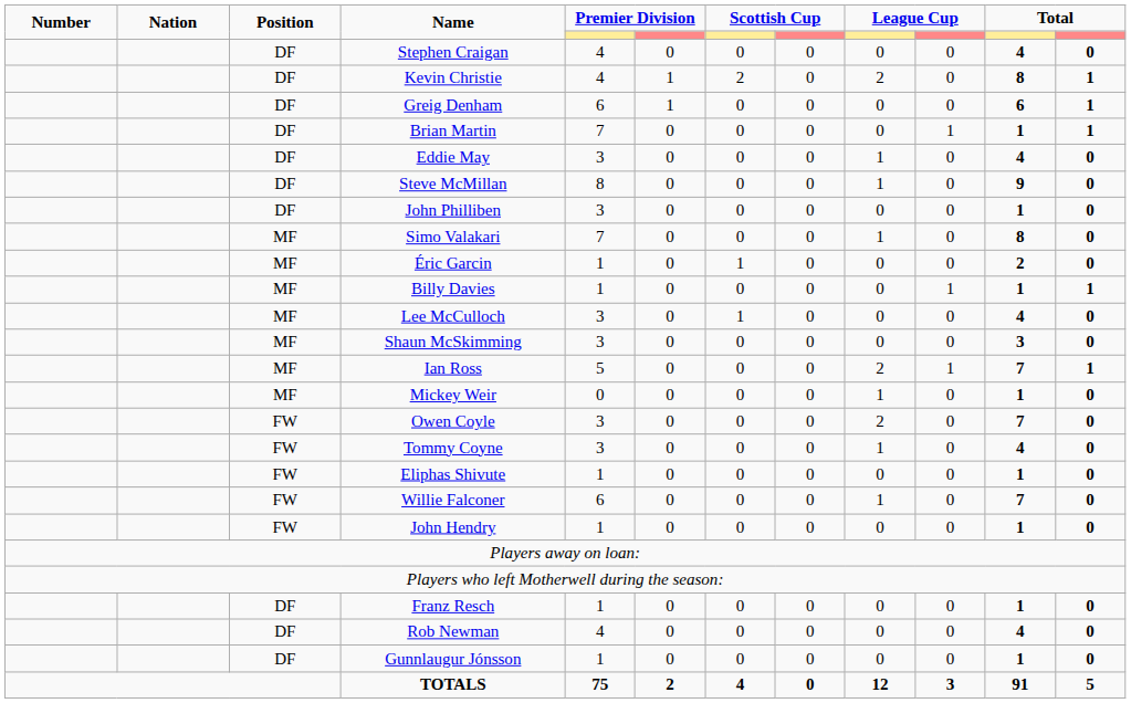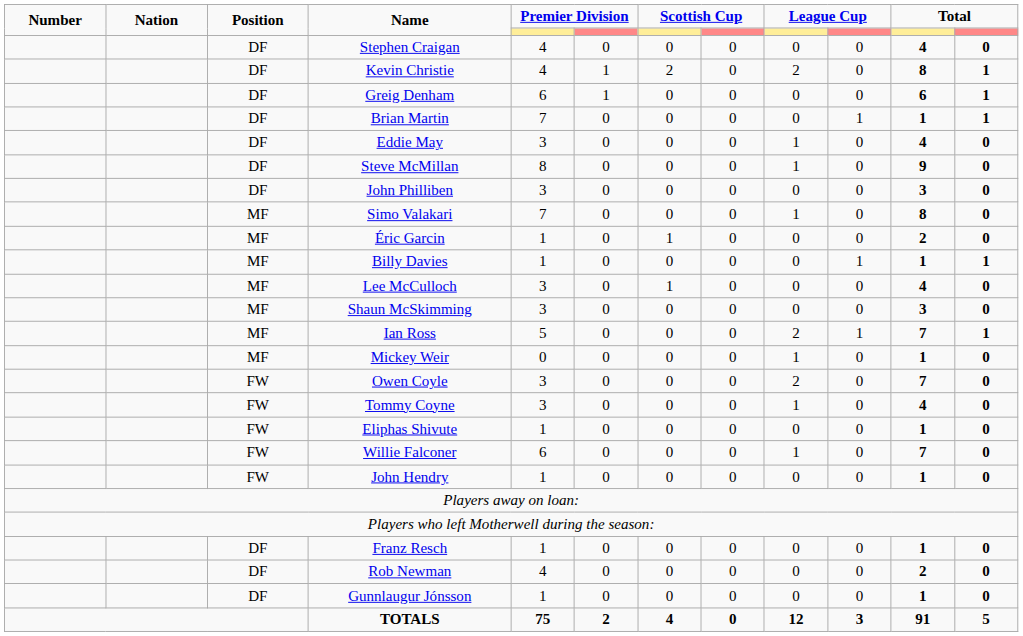 <table class="wikitable" style="font-size: 100%; text-align: center;">
 <tr>
 <td rowspan="2" width="10%" align="center"><strong>Number</strong></td>
 <td rowspan="2" width="10%" align="center"><strong>Nation</strong></td>
 <td rowspan="2" width="10%" align="center"><strong>Position</strong></td>
 <td rowspan="2" width="20%" align="center"><strong>Name</strong></td>
 <td colspan="2" align="center"><strong><a href='#'>Premier Division</a></strong></td>
 <td colspan="2" align="center"><strong><a href='#'>Scottish Cup</a></strong></td>
 <td colspan="2" align="center"><strong><a href='#'>League Cup</a></strong></td>
 <td colspan="2" align="center"><strong>Total </strong></td>
 </tr>
 <tr>
 <th width=60 style="background: #FFEE99"></th>
 <th width=60 style="background: #FF8888"></th>
 <th width=60 style="background: #FFEE99"></th>
 <th width=60 style="background: #FF8888"></th>
 <th width=60 style="background: #FFEE99"></th>
 <th width=60 style="background: #FF8888"></th>
 <th width=60 style="background: #FFEE99"></th>
 <th width=60 style="background: #FF8888"></th>
 </tr>
 <tr>
 <td></td>
 <td></td>
 <td>DF</td>
 <td><a href='#'>Stephen Craigan</a></td>
 <td>4</td>
 <td>0</td>
 <td>0</td>
 <td>0</td>
 <td>0</td>
 <td>0</td>
 <td><strong>4</strong></td>
 <td><strong>0</strong></td>
 </tr>
 <tr>
 <td></td>
 <td></td>
 <td>DF</td>
 <td><a href='#'>Kevin Christie</a></td>
 <td>4</td>
 <td>1</td>
 <td>2</td>
 <td>0</td>
 <td>2</td>
 <td>0</td>
 <td><strong>8</strong></td>
 <td><strong>1</strong></td>
 </tr>
 <tr>
 <td></td>
 <td></td>
 <td>DF</td>
 <td><a href='#'>Greig Denham</a></td>
 <td>6</td>
 <td>1</td>
 <td>0</td>
 <td>0</td>
 <td>0</td>
 <td>0</td>
 <td><strong>6</strong></td>
 <td><strong>1</strong></td>
 </tr>
 <tr>
 <td></td>
 <td></td>
 <td>DF</td>
 <td><a href='#'>Brian Martin</a></td>
 <td>7</td>
 <td>0</td>
 <td>0</td>
 <td>0</td>
 <td>0</td>
 <td>1</td>
 <td><strong>1</strong></td>
 <td><strong>1</strong></td>
 </tr>
 <tr>
 <td></td>
 <td></td>
 <td>DF</td>
 <td><a href='#'>Eddie May</a></td>
 <td>3</td>
 <td>0</td>
 <td>0</td>
 <td>0</td>
 <td>1</td>
 <td>0</td>
 <td><strong>4</strong></td>
 <td><strong>0</strong></td>
 </tr>
 <tr>
 <td></td>
 <td></td>
 <td>DF</td>
 <td><a href='#'>Steve McMillan</a></td>
 <td>8</td>
 <td>0</td>
 <td>0</td>
 <td>0</td>
 <td>1</td>
 <td>0</td>
 <td><strong>9</strong></td>
 <td><strong>0</strong></td>
 </tr>
 <tr>
 <td></td>
 <td></td>
 <td>DF</td>
 <td><a href='#'>John Philliben</a></td>
 <td>3</td>
 <td>0</td>
 <td>0</td>
 <td>0</td>
 <td>0</td>
 <td>0</td>
-<td><strong>1</strong></td>
+<td><strong>3</strong></td>
 <td><strong>0</strong></td>
 </tr>
 <tr>
 <td></td>
 <td></td>
 <td>MF</td>
 <td><a href='#'>Simo Valakari</a></td>
 <td>7</td>
 <td>0</td>
 <td>0</td>
 <td>0</td>
 <td>1</td>
 <td>0</td>
 <td><strong>8</strong></td>
 <td><strong>0</strong></td>
 </tr>
 <tr>
 <td></td>
 <td></td>
 <td>MF</td>
 <td><a href='#'>Éric Garcin</a></td>
 <td>1</td>
 <td>0</td>
 <td>1</td>
 <td>0</td>
 <td>0</td>
 <td>0</td>
 <td><strong>2</strong></td>
 <td><strong>0</strong></td>
 </tr>
 <tr>
 <td></td>
 <td></td>
 <td>MF</td>
 <td><a href='#'>Billy Davies</a></td>
 <td>1</td>
 <td>0</td>
 <td>0</td>
 <td>0</td>
 <td>0</td>
 <td>1</td>
 <td><strong>1</strong></td>
 <td><strong>1</strong></td>
 </tr>
 <tr>
 <td></td>
 <td></td>
 <td>MF</td>
 <td><a href='#'>Lee McCulloch</a></td>
 <td>3</td>
 <td>0</td>
 <td>1</td>
 <td>0</td>
 <td>0</td>
 <td>0</td>
 <td><strong>4</strong></td>
 <td><strong>0</strong></td>
 </tr>
 <tr>
 <td></td>
 <td></td>
 <td>MF</td>
 <td><a href='#'>Shaun McSkimming</a></td>
 <td>3</td>
 <td>0</td>
 <td>0</td>
 <td>0</td>
 <td>0</td>
 <td>0</td>
 <td><strong>3</strong></td>
 <td><strong>0</strong></td>
 </tr>
 <tr>
 <td></td>
 <td></td>
 <td>MF</td>
 <td><a href='#'>Ian Ross</a></td>
 <td>5</td>
 <td>0</td>
 <td>0</td>
 <td>0</td>
 <td>2</td>
 <td>1</td>
 <td><strong>7</strong></td>
 <td><strong>1</strong></td>
 </tr>
 <tr>
 <td></td>
 <td></td>
 <td>MF</td>
 <td><a href='#'>Mickey Weir</a></td>
 <td>0</td>
 <td>0</td>
 <td>0</td>
 <td>0</td>
 <td>1</td>
 <td>0</td>
 <td><strong>1</strong></td>
 <td><strong>0</strong></td>
 </tr>
 <tr>
 <td></td>
 <td></td>
 <td>FW</td>
 <td><a href='#'>Owen Coyle</a></td>
 <td>3</td>
 <td>0</td>
 <td>0</td>
 <td>0</td>
 <td>2</td>
 <td>0</td>
 <td><strong>7</strong></td>
 <td><strong>0</strong></td>
 </tr>
 <tr>
 <td></td>
 <td></td>
 <td>FW</td>
 <td><a href='#'>Tommy Coyne</a></td>
 <td>3</td>
 <td>0</td>
 <td>0</td>
 <td>0</td>
 <td>1</td>
 <td>0</td>
 <td><strong>4</strong></td>
 <td><strong>0</strong></td>
 </tr>
 <tr>
 <td></td>
 <td></td>
 <td>FW</td>
 <td><a href='#'>Eliphas Shivute</a></td>
 <td>1</td>
 <td>0</td>
 <td>0</td>
 <td>0</td>
 <td>0</td>
 <td>0</td>
 <td><strong>1</strong></td>
 <td><strong>0</strong></td>
 </tr>
 <tr>
 <td></td>
 <td></td>
 <td>FW</td>
 <td><a href='#'>Willie Falconer</a></td>
 <td>6</td>
 <td>0</td>
 <td>0</td>
 <td>0</td>
 <td>1</td>
 <td>0</td>
 <td><strong>7</strong></td>
 <td><strong>0</strong></td>
 </tr>
 <tr>
 <td></td>
 <td></td>
 <td>FW</td>
 <td><a href='#'>John Hendry</a></td>
 <td>1</td>
 <td>0</td>
 <td>0</td>
 <td>0</td>
 <td>0</td>
 <td>0</td>
 <td><strong>1</strong></td>
 <td><strong>0</strong></td>
 </tr>
 <tr>
 <td colspan="14"><em>Players away on loan:</em></td>
 </tr>
 <tr>
 <td colspan="14"><em>Players who left Motherwell during the season:</em></td>
 </tr>
 <tr>
 <td></td>
 <td></td>
 <td>DF</td>
 <td><a href='#'>Franz Resch</a></td>
 <td>1</td>
 <td>0</td>
 <td>0</td>
 <td>0</td>
 <td>0</td>
 <td>0</td>
 <td><strong>1</strong></td>
 <td><strong>0</strong></td>
 </tr>
 <tr>
 <td></td>
 <td></td>
 <td>DF</td>
 <td><a href='#'>Rob Newman</a></td>
 <td>4</td>
 <td>0</td>
 <td>0</td>
 <td>0</td>
 <td>0</td>
 <td>0</td>
-<td><strong>4</strong></td>
+<td><strong>2</strong></td>
 <td><strong>0</strong></td>
 </tr>
 <tr>
 <td></td>
 <td></td>
 <td>DF</td>
 <td><a href='#'>Gunnlaugur Jónsson</a></td>
 <td>1</td>
 <td>0</td>
 <td>0</td>
 <td>0</td>
 <td>0</td>
 <td>0</td>
 <td><strong>1</strong></td>
 <td><strong>0</strong></td>
 </tr>
 <tr>
 <td colspan="3"></td>
 <td><strong>TOTALS</strong></td>
 <td><strong>75</strong></td>
 <td><strong>2</strong></td>
 <td><strong>4</strong></td>
 <td><strong>0</strong></td>
 <td><strong>12</strong></td>
 <td><strong>3</strong></td>
 <td><strong>91</strong></td>
 <td><strong>5</strong></td>
 </tr>
 </table>
